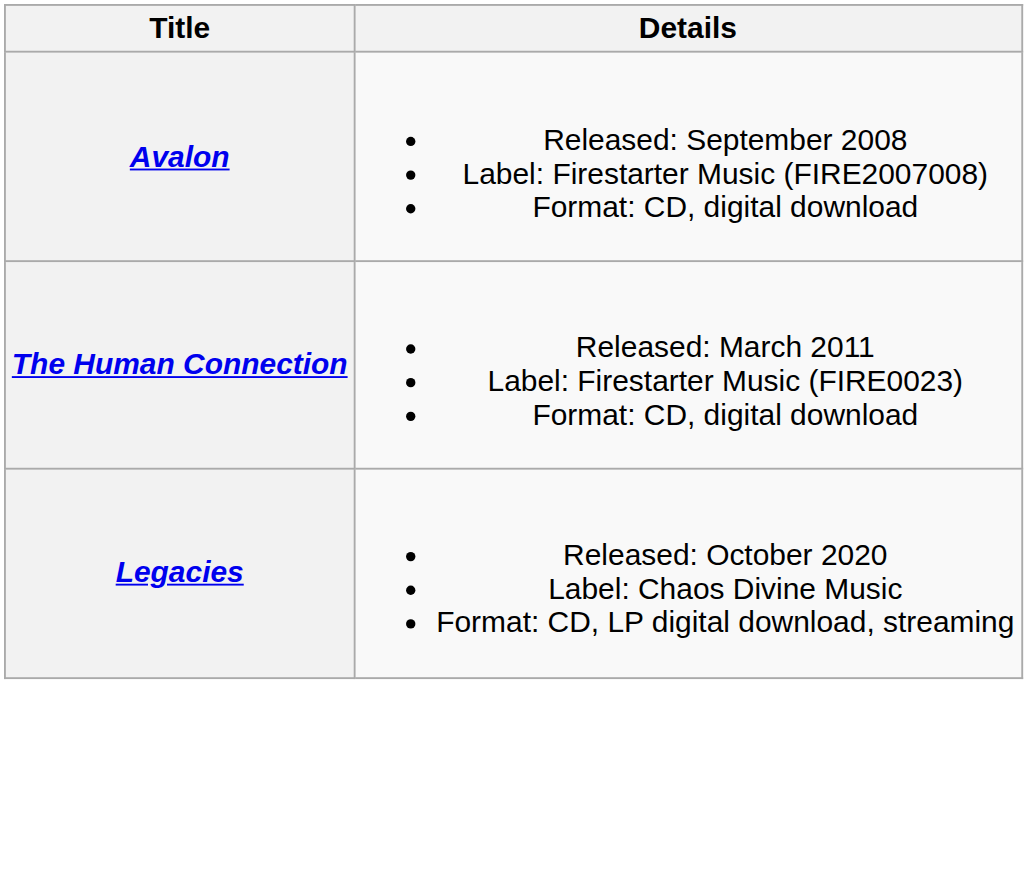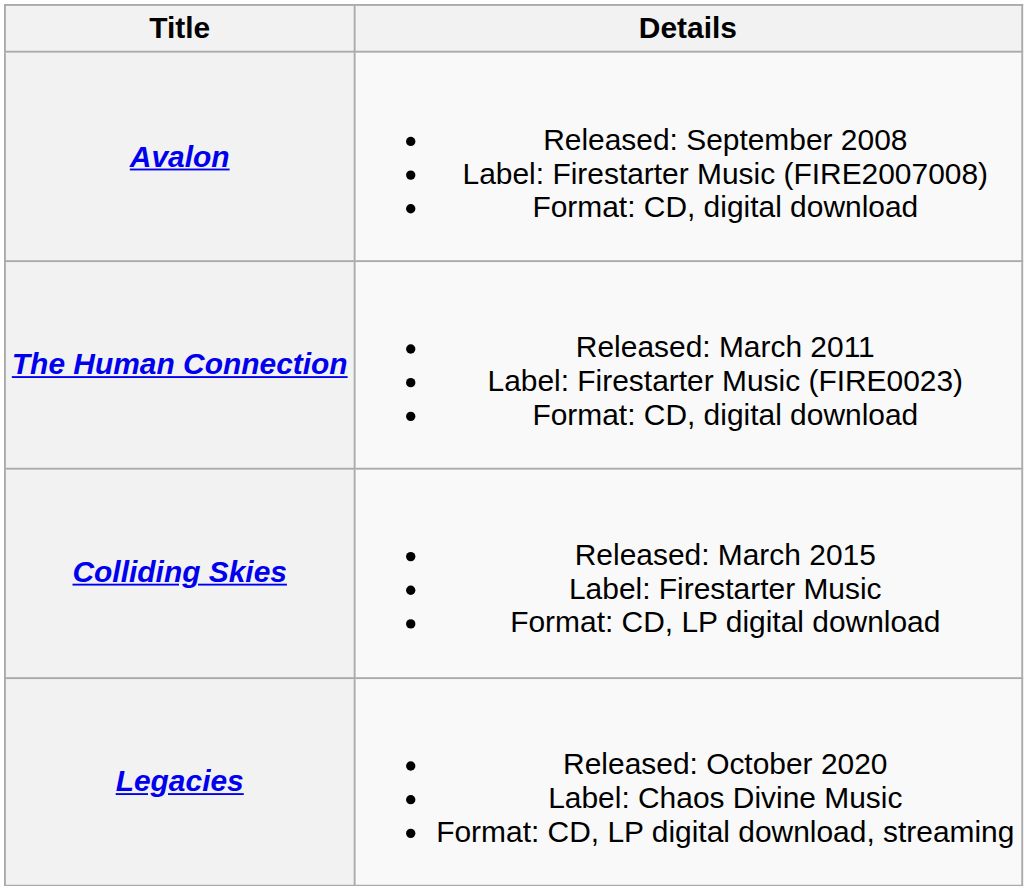 <table class="wikitable plainrowheaders" style="text-align:center;" border="1">
 <tr>
 <th>Title</th>
 <th>Details</th>
 </tr>
 <tr>
 <th scope="row"><em><a href='#'>Avalon</a></em></th>
 <td><br><ul><li>Released: September 2008</li><li>Label: Firestarter Music (FIRE2007008)</li><li>Format: CD, digital download</li></ul></td>
 </tr>
 <tr>
 <th scope="row"><em><a href='#'>The Human Connection</a></em></th>
 <td><br><ul><li>Released: March 2011</li><li>Label: Firestarter Music (FIRE0023)</li><li>Format: CD, digital download</li></ul></td>
 </tr>
 <tr>
+<th scope="row"><em><a href='#'>Colliding Skies</a></em></th>
+<td><br><ul><li>Released: March 2015</li><li>Label: Firestarter Music</li><li>Format: CD, LP digital download</li></ul></td>
+</tr>
+<tr>
 <th scope="row"><em><a href='#'>Legacies</a></em></th>
 <td><br><ul><li>Released: October 2020</li><li>Label: Chaos Divine Music</li><li>Format: CD, LP digital download, streaming</li></ul></td>
 </tr>
 </table>
